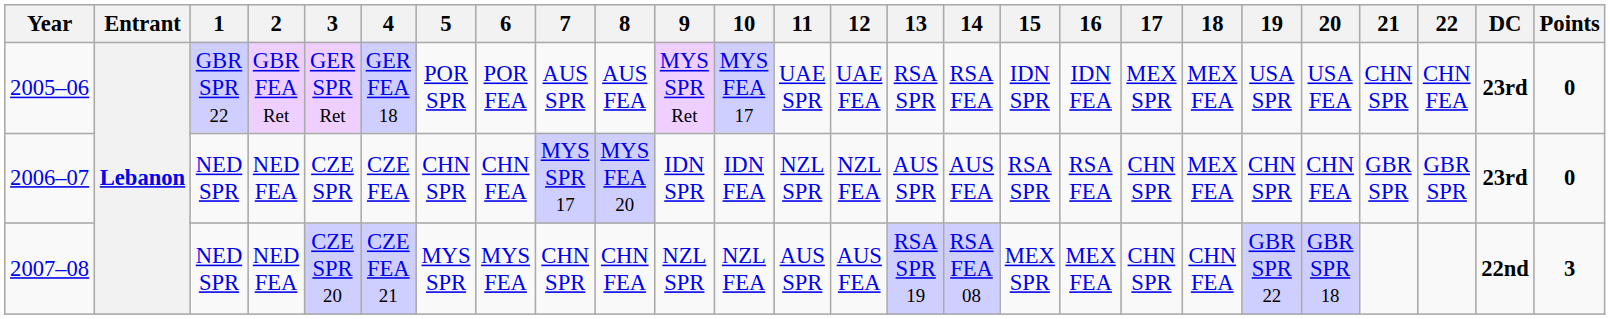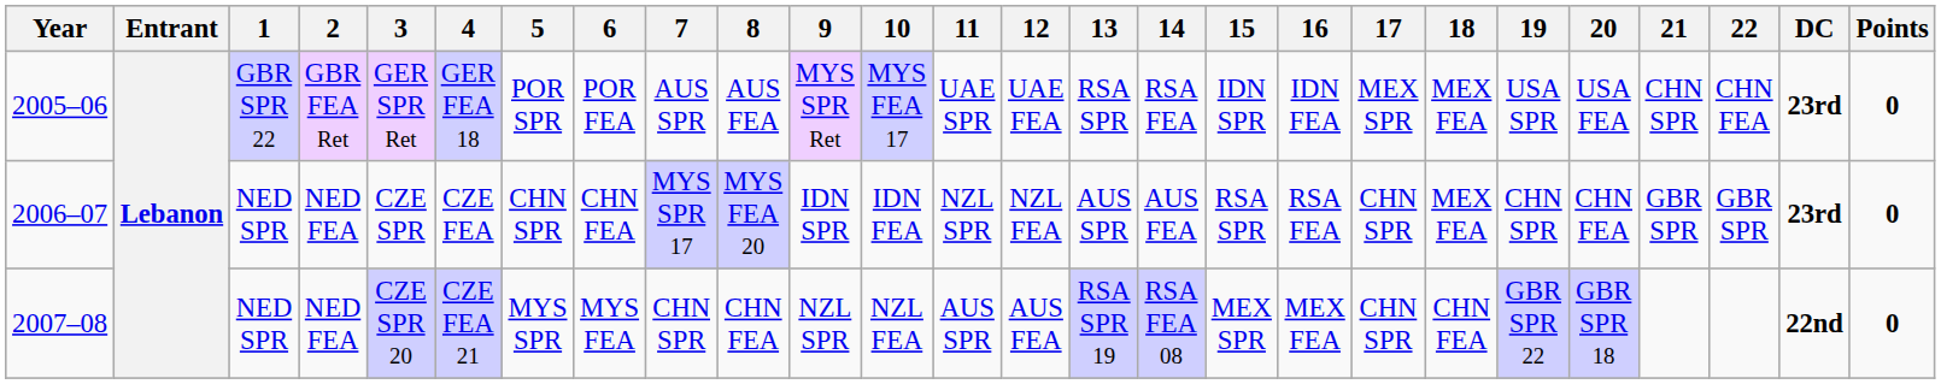 <table class="wikitable" style="text-align:center; font-size:90%">
 <tr>
 <th>Year</th>
 <th>Entrant</th>
 <th>1</th>
 <th>2</th>
 <th>3</th>
 <th>4</th>
 <th>5</th>
 <th>6</th>
 <th>7</th>
 <th>8</th>
 <th>9</th>
 <th>10</th>
 <th>11</th>
 <th>12</th>
 <th>13</th>
 <th>14</th>
 <th>15</th>
 <th>16</th>
 <th>17</th>
 <th>18</th>
 <th>19</th>
 <th>20</th>
 <th>21</th>
 <th>22</th>
 <th>DC</th>
 <th>Points</th>
 </tr>
 <tr>
 <td><a href='#'>2005–06</a></td>
 <th rowspan=3><a href='#'>Lebanon</a></th>
 <td style="background:#CFCFFF;"><a href='#'>GBR<br>SPR</a><br><small>22</small></td>
 <td style="background:#EFCFFF;"><a href='#'>GBR<br>FEA</a><br><small>Ret</small></td>
 <td style="background:#EFCFFF;"><a href='#'>GER<br>SPR</a> <br><small>Ret</small></td>
 <td style="background:#CFCFFF;"><a href='#'>GER<br>FEA</a> <br><small>18</small></td>
 <td><a href='#'>POR<br>SPR</a></td>
 <td><a href='#'>POR<br>FEA</a></td>
 <td><a href='#'>AUS<br>SPR</a></td>
 <td><a href='#'>AUS<br>FEA</a></td>
 <td style="background:#EFCFFF;"><a href='#'>MYS<br>SPR</a> <br><small>Ret</small></td>
 <td style="background:#CFCFFF;"><a href='#'>MYS<br>FEA</a><br><small>17</small></td>
 <td><a href='#'>UAE<br>SPR</a></td>
 <td><a href='#'>UAE<br>FEA</a></td>
 <td><a href='#'>RSA<br>SPR</a></td>
 <td><a href='#'>RSA<br>FEA</a></td>
 <td><a href='#'>IDN<br>SPR</a></td>
 <td><a href='#'>IDN<br>FEA</a></td>
 <td><a href='#'>MEX<br>SPR</a></td>
 <td><a href='#'>MEX<br>FEA</a></td>
 <td><a href='#'>USA<br>SPR</a></td>
 <td><a href='#'>USA<br>FEA</a></td>
 <td><a href='#'>CHN<br>SPR</a></td>
 <td><a href='#'>CHN<br>FEA</a></td>
 <td><strong>23rd</strong></td>
 <td><strong>0</strong></td>
 </tr>
 <tr>
 <td><a href='#'>2006–07</a></td>
 <td><a href='#'>NED<br>SPR</a></td>
 <td><a href='#'>NED<br>FEA</a></td>
 <td><a href='#'>CZE<br>SPR</a></td>
 <td><a href='#'>CZE<br>FEA</a></td>
 <td><a href='#'>CHN<br>SPR</a></td>
 <td><a href='#'>CHN<br>FEA</a></td>
 <td style="background:#CFCFFF;"><a href='#'>MYS<br>SPR</a><br><small>17</small></td>
 <td style="background:#CFCFFF;"><a href='#'>MYS<br>FEA</a><br><small>20</small></td>
 <td><a href='#'>IDN<br>SPR</a></td>
 <td><a href='#'>IDN<br>FEA</a></td>
 <td><a href='#'>NZL<br>SPR</a><br></td>
 <td><a href='#'>NZL<br>FEA</a><br></td>
 <td><a href='#'>AUS<br>SPR</a><br></td>
 <td><a href='#'>AUS<br>FEA</a><br></td>
 <td><a href='#'>RSA<br>SPR</a><br></td>
 <td><a href='#'>RSA<br>FEA</a><br></td>
 <td><a href='#'>CHN<br>SPR</a></td>
 <td><a href='#'>MEX<br>FEA</a><br></td>
 <td><a href='#'>CHN<br>SPR</a><br></td>
 <td><a href='#'>CHN<br>FEA</a><br></td>
 <td><a href='#'>GBR<br>SPR</a><br></td>
 <td><a href='#'>GBR<br>SPR</a><br></td>
 <td><strong>23rd</strong></td>
 <td><strong>0</strong></td>
 </tr>
 <tr>
 <td><a href='#'>2007–08</a></td>
 <td><a href='#'>NED<br>SPR</a></td>
 <td><a href='#'>NED<br>FEA</a></td>
 <td style="background:#CFCFFF;"><a href='#'>CZE<br>SPR</a><br><small>20</small></td>
 <td style="background:#CFCFFF;"><a href='#'>CZE<br>FEA</a><br><small>21</small></td>
 <td><a href='#'>MYS<br>SPR</a></td>
 <td><a href='#'>MYS<br>FEA</a></td>
 <td><a href='#'>CHN<br>SPR</a></td>
 <td><a href='#'>CHN<br>FEA</a></td>
 <td><a href='#'>NZL<br>SPR</a></td>
 <td><a href='#'>NZL<br>FEA</a></td>
 <td><a href='#'>AUS<br>SPR</a></td>
 <td><a href='#'>AUS<br>FEA</a></td>
 <td style="background:#CFCFFF;"><a href='#'>RSA<br>SPR</a><br><small>19</small></td>
 <td style="background:#CFCFFF;"><a href='#'>RSA<br>FEA</a><br><small>08</small></td>
 <td><a href='#'>MEX<br>SPR</a></td>
 <td><a href='#'>MEX<br>FEA</a></td>
 <td><a href='#'>CHN<br>SPR</a></td>
 <td><a href='#'>CHN<br>FEA</a></td>
 <td style="background:#CFCFFF;"><a href='#'>GBR<br>SPR</a><br><small>22</small></td>
 <td style="background:#CFCFFF;"><a href='#'>GBR<br>SPR</a><br><small>18</small></td>
 <td></td>
 <td></td>
 <td><strong>22nd</strong></td>
-<td><strong>3</strong></td>
+<td><strong>0</strong></td>
 </tr>
 </table>
